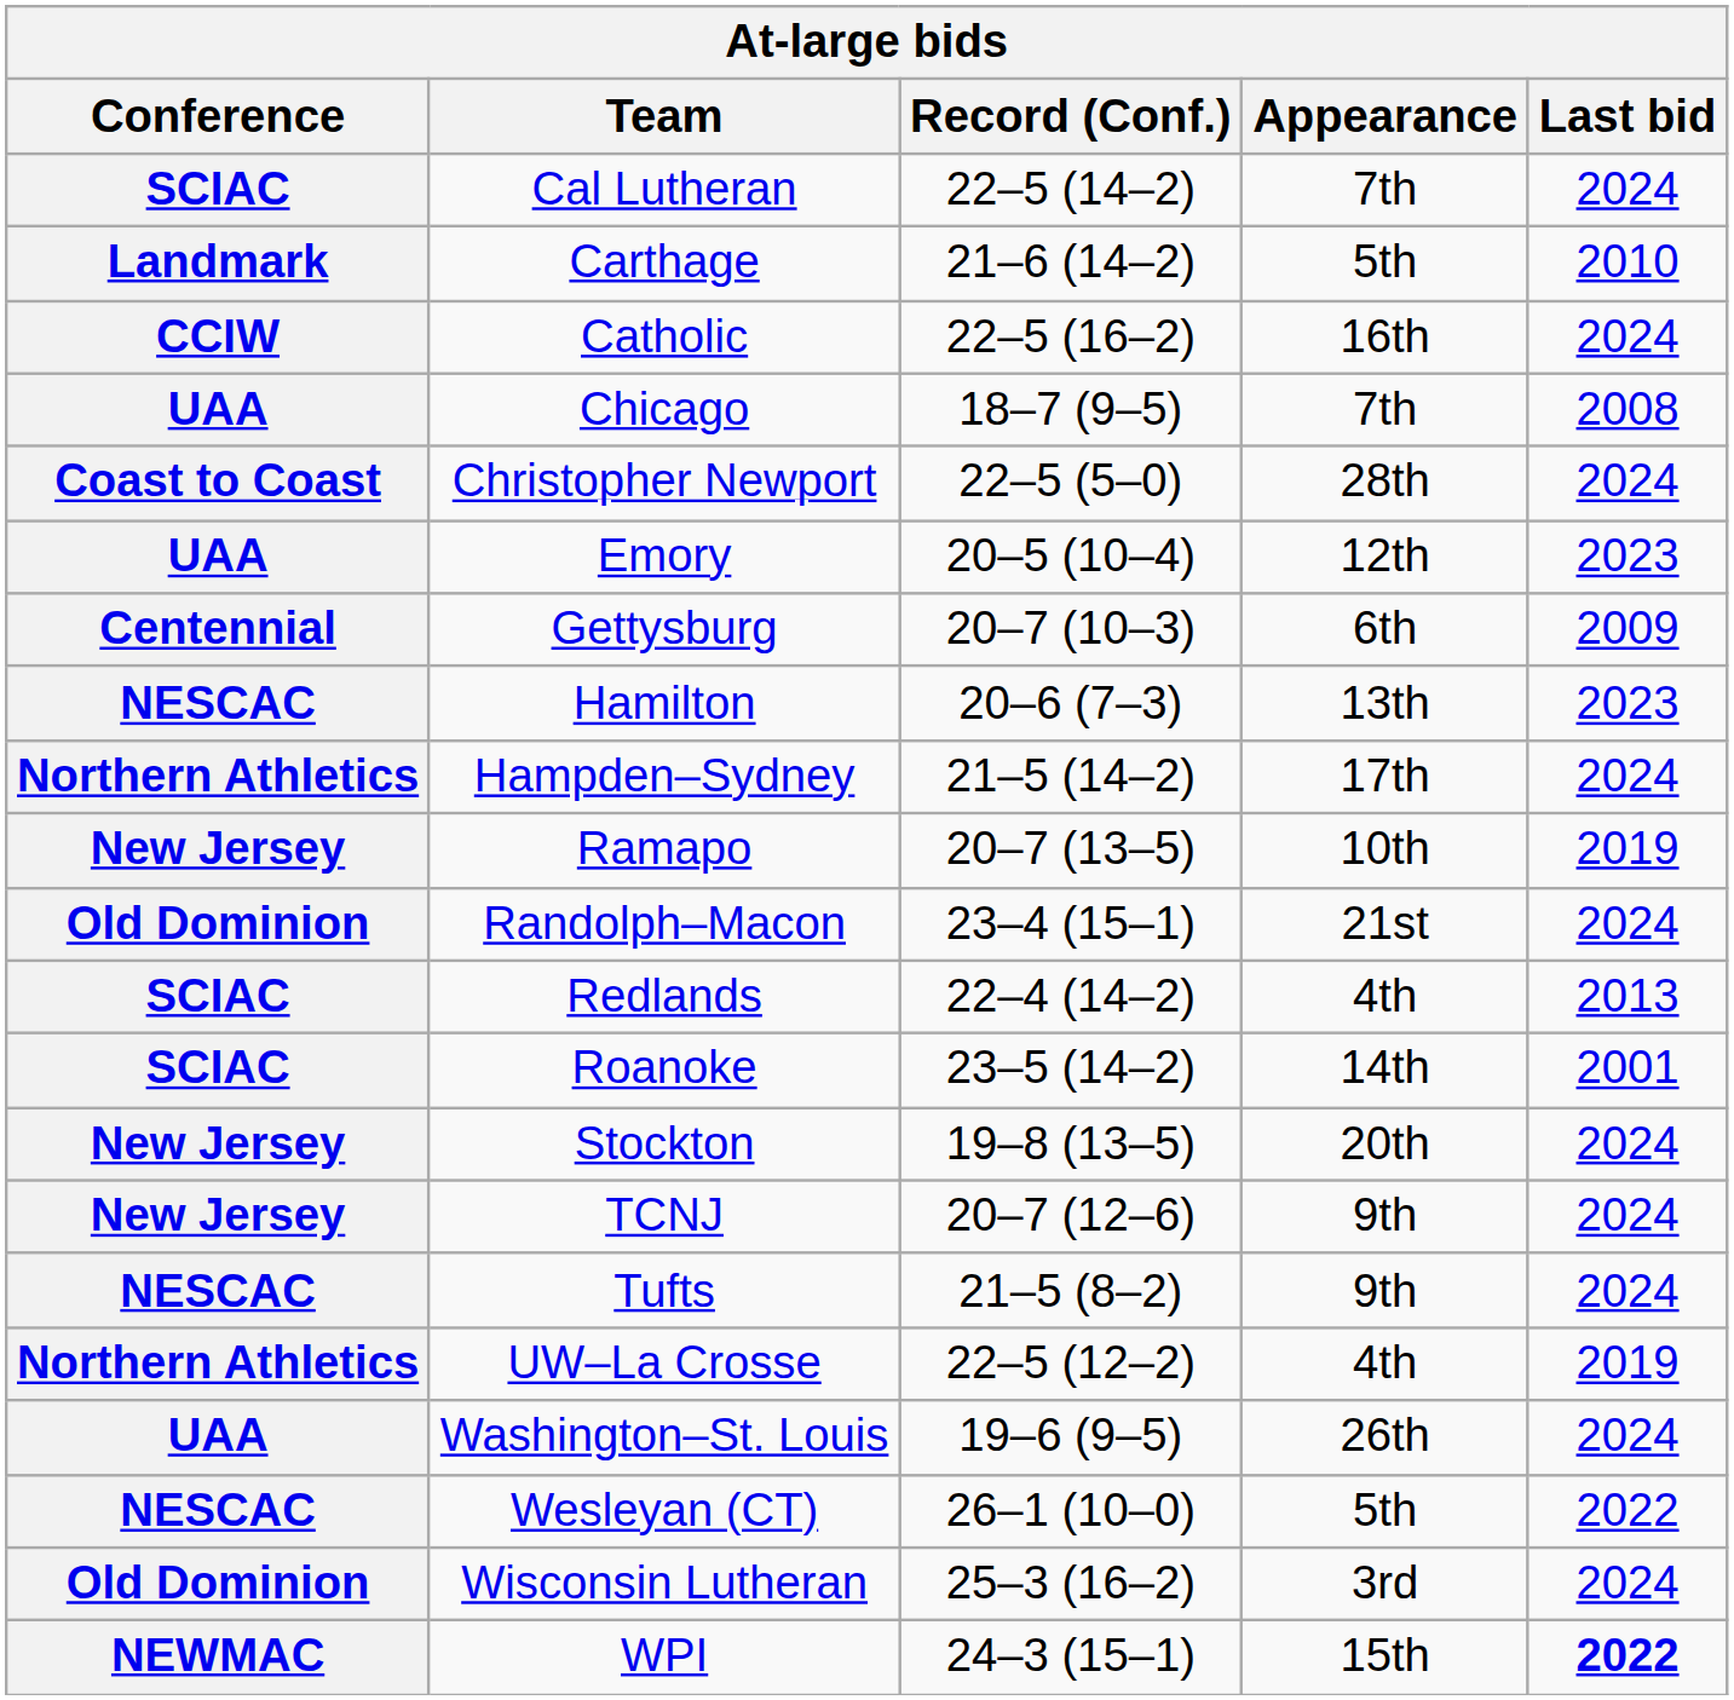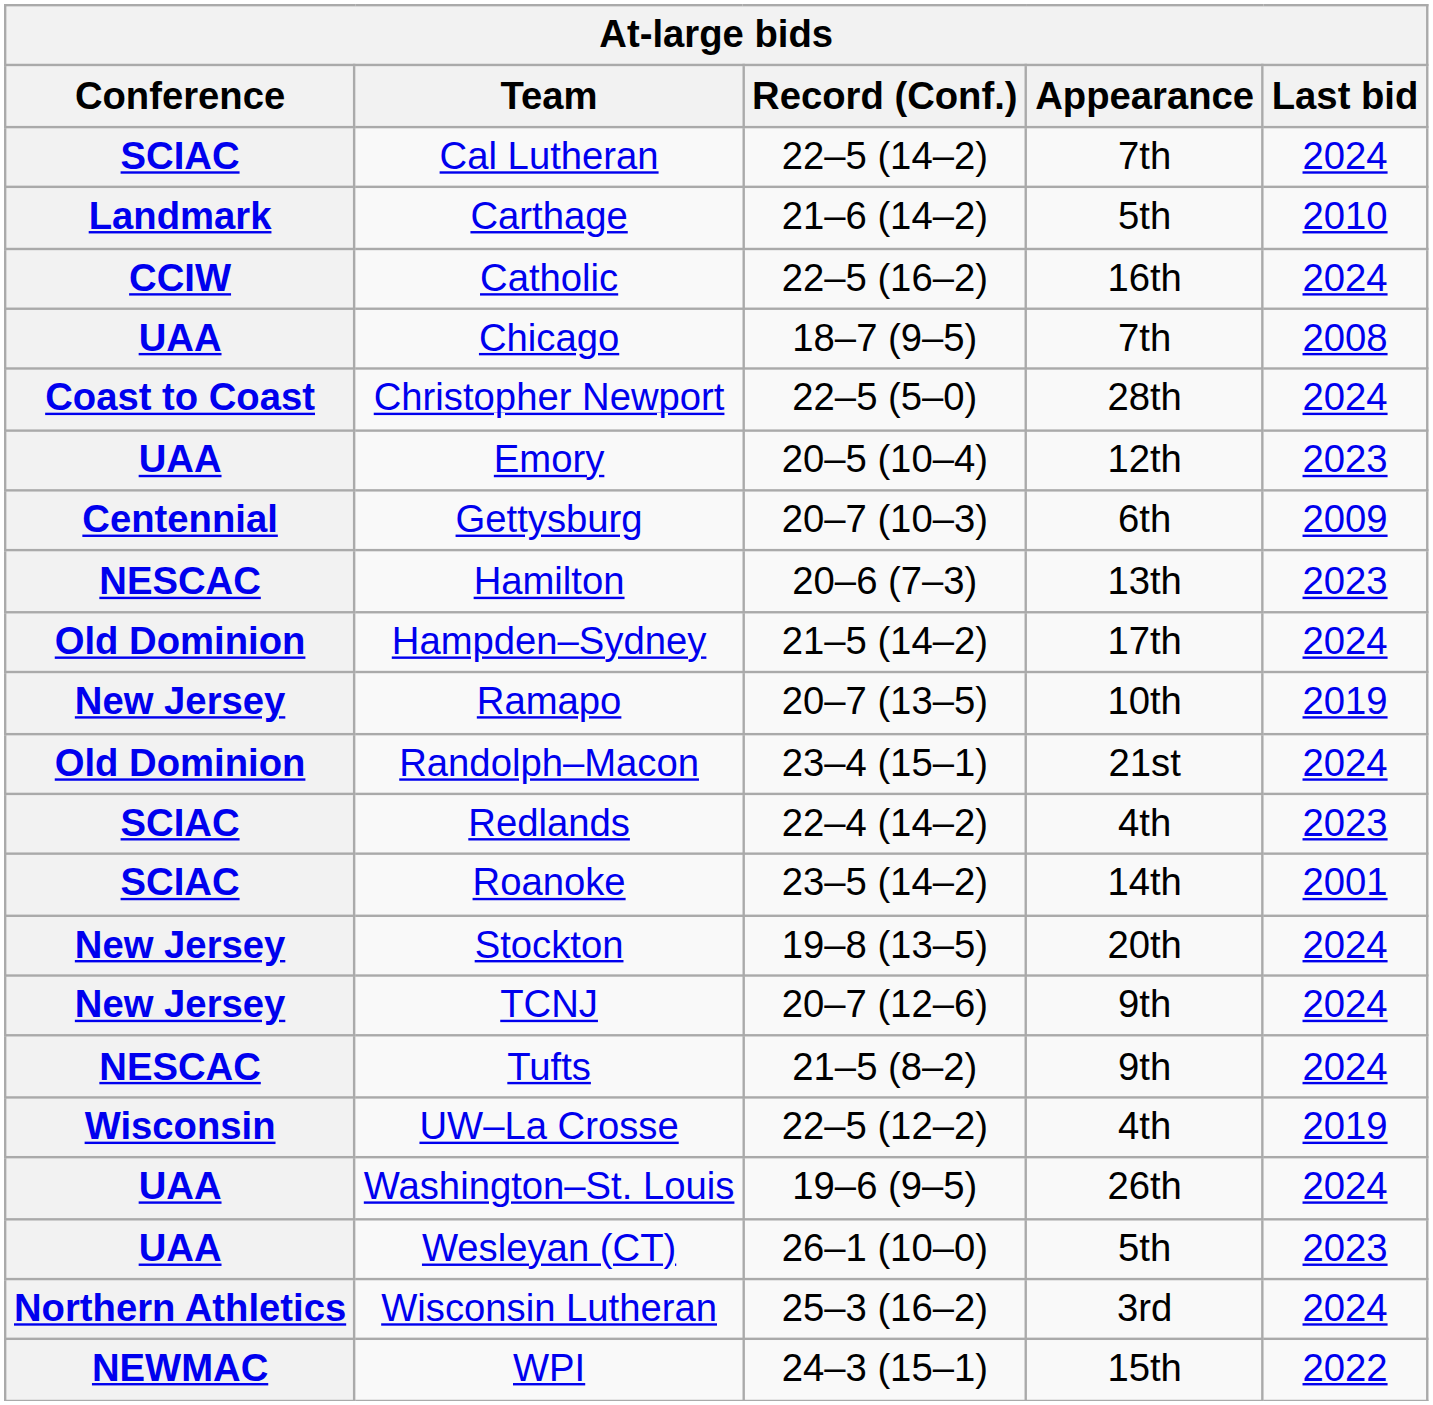 <table class="wikitable sortable plainrowheaders" style="text-align:center;">
 <tr>
 <th colspan="8" style=>At-large bids</th>
 </tr>
 <tr>
 <th scope="col">Conference</th>
 <th scope="col">Team</th>
 <th scope="col">Record (Conf.)</th>
 <th scope="col" data-sort-type="number">Appearance</th>
 <th scope="col">Last bid</th>
 </tr>
 <tr>
 <th><a href='#'>SCIAC</a></th>
 <td><a href='#'>Cal Lutheran</a></td>
 <td>22–5 (14–2)</td>
 <td>7th</td>
 <td><a href='#'>2024</a></td>
 </tr>
 <tr>
 <th><a href='#'>Landmark</a></th>
 <td><a href='#'>Carthage</a></td>
 <td>21–6 (14–2)</td>
 <td>5th</td>
 <td><a href='#'>2010</a></td>
 </tr>
 <tr>
 <th><a href='#'>CCIW</a></th>
 <td><a href='#'>Catholic</a></td>
 <td>22–5 (16–2)</td>
 <td>16th</td>
 <td><a href='#'>2024</a></td>
 </tr>
 <tr>
 <th><a href='#'>UAA</a></th>
 <td><a href='#'>Chicago</a></td>
 <td>18–7 (9–5)</td>
 <td>7th</td>
 <td><a href='#'>2008</a></td>
 </tr>
 <tr>
 <th><a href='#'>Coast to Coast</a></th>
 <td><a href='#'>Christopher Newport</a></td>
 <td>22–5 (5–0)</td>
 <td>28th</td>
 <td><a href='#'>2024</a></td>
 </tr>
 <tr>
 <th><a href='#'>UAA</a></th>
 <td><a href='#'>Emory</a></td>
 <td>20–5 (10–4)</td>
 <td>12th</td>
 <td><a href='#'>2023</a></td>
 </tr>
 <tr>
 <th><a href='#'>Centennial</a></th>
 <td><a href='#'>Gettysburg</a></td>
 <td>20–7 (10–3)</td>
 <td>6th</td>
 <td><a href='#'>2009</a></td>
 </tr>
 <tr>
 <th><a href='#'>NESCAC</a></th>
 <td><a href='#'>Hamilton</a></td>
 <td>20–6 (7–3)</td>
 <td>13th</td>
 <td><a href='#'>2023</a></td>
 </tr>
 <tr>
-<th><a href='#'>Northern Athletics</a></th>
+<th><a href='#'>Old Dominion</a></th>
 <td><a href='#'>Hampden–Sydney</a></td>
 <td>21–5 (14–2)</td>
 <td>17th</td>
 <td><a href='#'>2024</a></td>
 </tr>
 <tr>
 <th><a href='#'>New Jersey</a></th>
 <td><a href='#'>Ramapo</a></td>
 <td>20–7 (13–5)</td>
 <td>10th</td>
 <td><a href='#'>2019</a></td>
 </tr>
 <tr>
 <th><a href='#'>Old Dominion</a></th>
 <td><a href='#'>Randolph–Macon</a></td>
 <td>23–4 (15–1)</td>
 <td>21st</td>
 <td><a href='#'>2024</a></td>
 </tr>
 <tr>
 <th><a href='#'>SCIAC</a></th>
 <td><a href='#'>Redlands</a></td>
 <td>22–4 (14–2)</td>
 <td>4th</td>
-<td><a href='#'>2013</a></td>
+<td><a href='#'>2023</a></td>
 </tr>
 <tr>
 <th><a href='#'>SCIAC</a></th>
 <td><a href='#'>Roanoke</a></td>
 <td>23–5 (14–2)</td>
 <td>14th</td>
 <td><a href='#'>2001</a></td>
 </tr>
 <tr>
 <th><a href='#'>New Jersey</a></th>
 <td><a href='#'>Stockton</a></td>
 <td>19–8 (13–5)</td>
 <td>20th</td>
 <td><a href='#'>2024</a></td>
 </tr>
 <tr>
 <th><a href='#'>New Jersey</a></th>
 <td><a href='#'>TCNJ</a></td>
 <td>20–7 (12–6)</td>
 <td>9th</td>
 <td><a href='#'>2024</a></td>
 </tr>
 <tr>
 <th><a href='#'>NESCAC</a></th>
 <td><a href='#'>Tufts</a></td>
 <td>21–5 (8–2)</td>
 <td>9th</td>
 <td><a href='#'>2024</a></td>
 </tr>
 <tr>
-<th><a href='#'>Northern Athletics</a></th>
+<th><a href='#'>Wisconsin</a></th>
 <td><a href='#'>UW–La Crosse</a></td>
 <td>22–5 (12–2)</td>
 <td>4th</td>
 <td><a href='#'>2019</a></td>
 </tr>
 <tr>
 <th><a href='#'>UAA</a></th>
 <td><a href='#'>Washington–St. Louis</a></td>
 <td>19–6 (9–5)</td>
 <td>26th</td>
 <td><a href='#'>2024</a></td>
 </tr>
 <tr>
-<th><a href='#'>NESCAC</a></th>
+<th><a href='#'>UAA</a></th>
 <td><a href='#'>Wesleyan (CT)</a></td>
 <td>26–1 (10–0)</td>
 <td>5th</td>
-<td><a href='#'>2022</a></td>
+<td><a href='#'>2023</a></td>
 </tr>
 <tr>
-<th><a href='#'>Old Dominion</a></th>
+<th><a href='#'>Northern Athletics</a></th>
 <td><a href='#'>Wisconsin Lutheran</a></td>
 <td>25–3 (16–2)</td>
 <td>3rd</td>
 <td><a href='#'>2024</a></td>
 </tr>
 <tr>
 <th><a href='#'>NEWMAC</a></th>
 <td><a href='#'>WPI</a></td>
 <td>24–3 (15–1)</td>
 <td>15th</td>
-<td><strong><a href='#'>2022</a></strong></td>
+<td><a href='#'>2022</a></td>
 </tr>
 </table>
